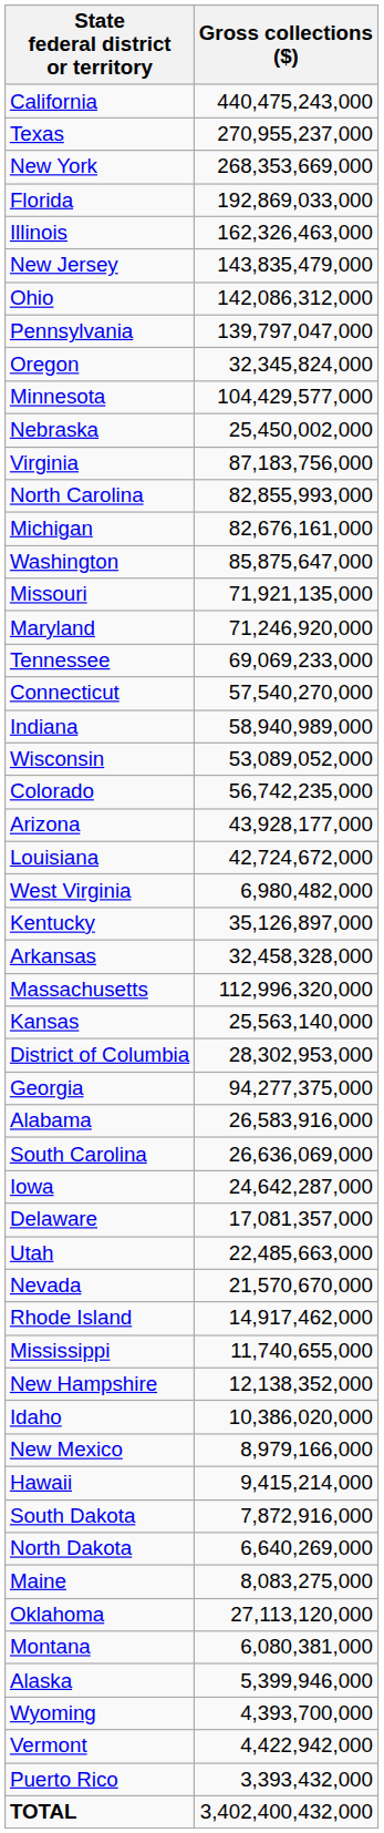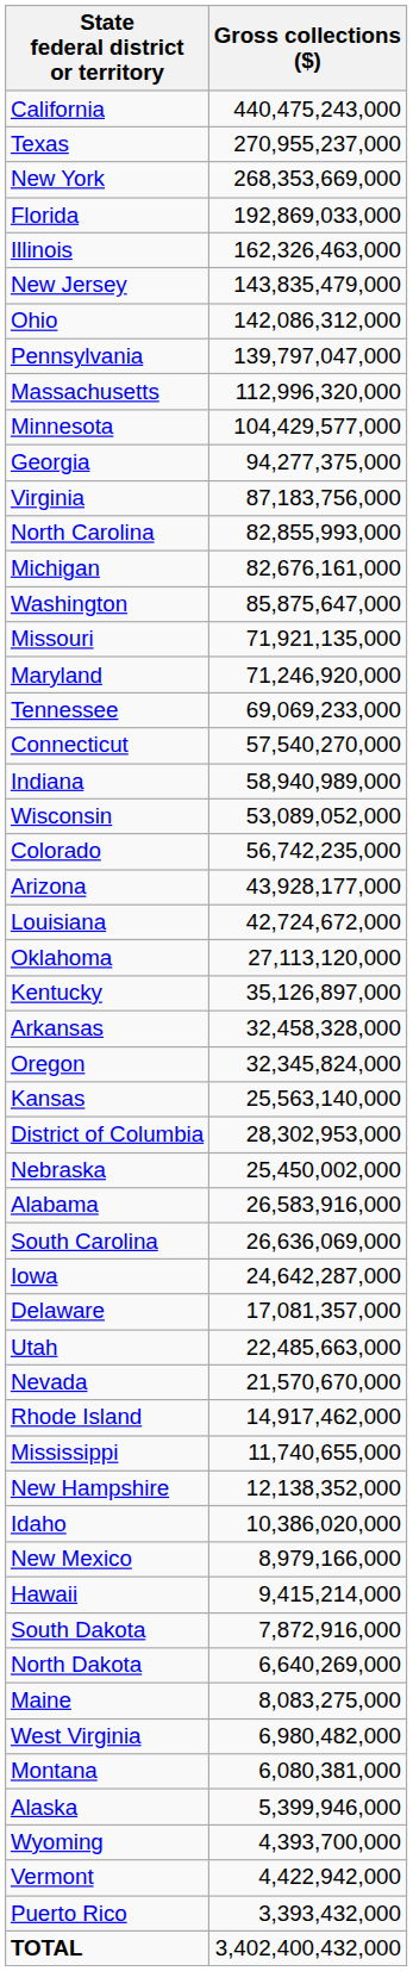 <table class="wikitable sortable">
 <tr>
 <th align="center">State<br>federal district<br> or territory</th>
 <th align="center">Gross collections<br>($)</th>
 </tr>
 <tr>
 <td><a href='#'>California</a></td>
 <td align="right">440,475,243,000</td>
 </tr>
 <tr>
 <td><a href='#'>Texas</a></td>
 <td align="right">270,955,237,000</td>
 </tr>
 <tr>
 <td><a href='#'>New York</a></td>
 <td align="right">268,353,669,000</td>
 </tr>
 <tr>
 <td><a href='#'>Florida</a></td>
 <td align="right">192,869,033,000</td>
 </tr>
 <tr>
 <td><a href='#'>Illinois</a></td>
 <td align="right">162,326,463,000</td>
 </tr>
 <tr>
 <td><a href='#'>New Jersey</a></td>
 <td align="right">143,835,479,000</td>
 </tr>
 <tr>
 <td><a href='#'>Ohio</a></td>
 <td align="right">142,086,312,000</td>
 </tr>
 <tr>
 <td><a href='#'>Pennsylvania</a></td>
 <td align="right">139,797,047,000</td>
 </tr>
 <tr>
-<td><a href='#'>Oregon</a></td>
-<td align="right">32,345,824,000</td>
+<td><a href='#'>Massachusetts</a></td>
+<td align="right">112,996,320,000</td>
 </tr>
 <tr>
 <td><a href='#'>Minnesota</a></td>
 <td align="right">104,429,577,000</td>
 </tr>
 <tr>
-<td><a href='#'>Nebraska</a></td>
-<td align="right">25,450,002,000</td>
+<td><a href='#'>Georgia</a></td>
+<td align="right">94,277,375,000</td>
 </tr>
 <tr>
 <td><a href='#'>Virginia</a></td>
 <td align="right">87,183,756,000</td>
 </tr>
 <tr>
 <td><a href='#'>North Carolina</a></td>
 <td align="right">82,855,993,000</td>
 </tr>
 <tr>
 <td><a href='#'>Michigan</a></td>
 <td align="right">82,676,161,000</td>
 </tr>
 <tr>
 <td><a href='#'>Washington</a></td>
 <td align="right">85,875,647,000</td>
 </tr>
 <tr>
 <td><a href='#'>Missouri</a></td>
 <td align="right">71,921,135,000</td>
 </tr>
 <tr>
 <td><a href='#'>Maryland</a></td>
 <td align="right">71,246,920,000</td>
 </tr>
 <tr>
 <td><a href='#'>Tennessee</a></td>
 <td align="right">69,069,233,000</td>
 </tr>
 <tr>
 <td><a href='#'>Connecticut</a></td>
 <td align="right">57,540,270,000</td>
 </tr>
 <tr>
 <td><a href='#'>Indiana</a></td>
 <td align="right">58,940,989,000</td>
 </tr>
 <tr>
 <td><a href='#'>Wisconsin</a></td>
 <td align="right">53,089,052,000</td>
 </tr>
 <tr>
 <td><a href='#'>Colorado</a></td>
 <td align="right">56,742,235,000</td>
 </tr>
 <tr>
 <td><a href='#'>Arizona</a></td>
 <td align="right">43,928,177,000</td>
 </tr>
 <tr>
 <td><a href='#'>Louisiana</a></td>
 <td align="right">42,724,672,000</td>
 </tr>
 <tr>
-<td><a href='#'>West Virginia</a></td>
-<td align="right">6,980,482,000</td>
+<td><a href='#'>Oklahoma</a></td>
+<td align="right">27,113,120,000</td>
 </tr>
 <tr>
 <td><a href='#'>Kentucky</a></td>
 <td align="right">35,126,897,000</td>
 </tr>
 <tr>
 <td><a href='#'>Arkansas</a></td>
 <td align="right">32,458,328,000</td>
 </tr>
 <tr>
-<td><a href='#'>Massachusetts</a></td>
-<td align="right">112,996,320,000</td>
+<td><a href='#'>Oregon</a></td>
+<td align="right">32,345,824,000</td>
 </tr>
 <tr>
 <td><a href='#'>Kansas</a></td>
 <td align="right">25,563,140,000</td>
 </tr>
 <tr>
 <td><a href='#'>District of Columbia</a></td>
 <td align="right">28,302,953,000</td>
 </tr>
 <tr>
-<td><a href='#'>Georgia</a></td>
-<td align="right">94,277,375,000</td>
+<td><a href='#'>Nebraska</a></td>
+<td align="right">25,450,002,000</td>
 </tr>
 <tr>
 <td><a href='#'>Alabama</a></td>
 <td align="right">26,583,916,000</td>
 </tr>
 <tr>
 <td><a href='#'>South Carolina</a></td>
 <td align="right">26,636,069,000</td>
 </tr>
 <tr>
 <td><a href='#'>Iowa</a></td>
 <td align="right">24,642,287,000</td>
 </tr>
 <tr>
 <td><a href='#'>Delaware</a></td>
 <td align="right">17,081,357,000</td>
 </tr>
 <tr>
 <td><a href='#'>Utah</a></td>
 <td align="right">22,485,663,000</td>
 </tr>
 <tr>
 <td><a href='#'>Nevada</a></td>
 <td align="right">21,570,670,000</td>
 </tr>
 <tr>
 <td><a href='#'>Rhode Island</a></td>
 <td align="right">14,917,462,000</td>
 </tr>
 <tr>
 <td><a href='#'>Mississippi</a></td>
 <td align="right">11,740,655,000</td>
 </tr>
 <tr>
 <td><a href='#'>New Hampshire</a></td>
 <td align="right">12,138,352,000</td>
 </tr>
 <tr>
 <td><a href='#'>Idaho</a></td>
 <td align="right">10,386,020,000</td>
 </tr>
 <tr>
 <td><a href='#'>New Mexico</a></td>
 <td align="right">8,979,166,000</td>
 </tr>
 <tr>
 <td><a href='#'>Hawaii</a></td>
 <td align="right">9,415,214,000</td>
 </tr>
 <tr>
 <td><a href='#'>South Dakota</a></td>
 <td align="right">7,872,916,000</td>
 </tr>
 <tr>
 <td><a href='#'>North Dakota</a></td>
 <td align="right">6,640,269,000</td>
 </tr>
 <tr>
 <td><a href='#'>Maine</a></td>
 <td align="right">8,083,275,000</td>
 </tr>
 <tr>
-<td><a href='#'>Oklahoma</a></td>
-<td align="right">27,113,120,000</td>
+<td><a href='#'>West Virginia</a></td>
+<td align="right">6,980,482,000</td>
 </tr>
 <tr>
 <td><a href='#'>Montana</a></td>
 <td align="right">6,080,381,000</td>
 </tr>
 <tr>
 <td><a href='#'>Alaska</a></td>
 <td align="right">5,399,946,000</td>
 </tr>
 <tr>
 <td><a href='#'>Wyoming</a></td>
 <td align="right">4,393,700,000</td>
 </tr>
 <tr>
 <td><a href='#'>Vermont</a></td>
 <td align="right">4,422,942,000</td>
 </tr>
 <tr>
 <td><a href='#'>Puerto Rico</a></td>
 <td align="right">3,393,432,000</td>
 </tr>
 <tr class="sortbottom">
 <td><strong>TOTAL</strong></td>
 <td align="right">3,402,400,432,000</td>
 </tr>
 </table>
